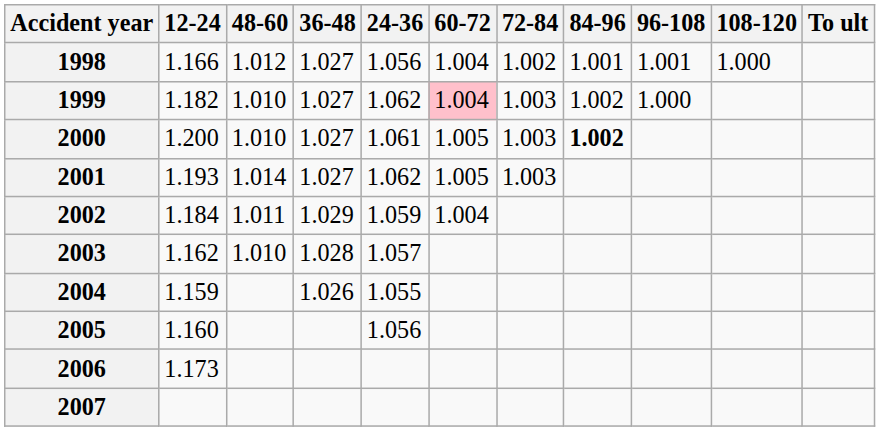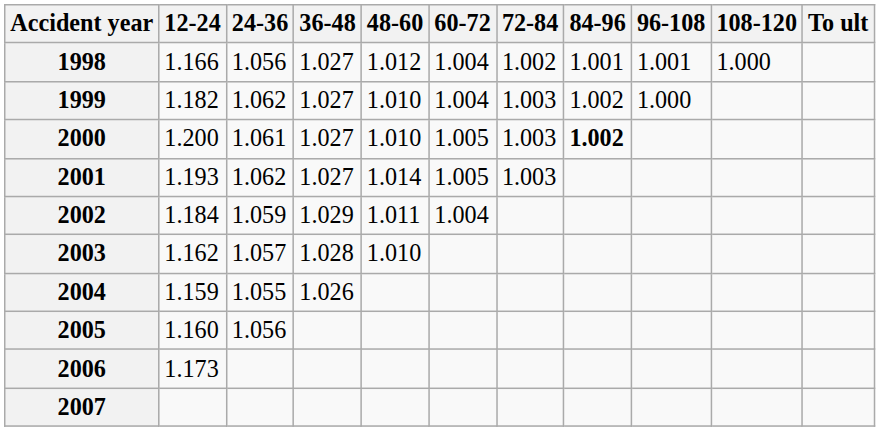 <table class="wikitable">
 <tr>
 <th>Accident year</th>
 <th>12-24</th>
+<th>24-36</th>
+<th>36-48</th>
 <th>48-60</th>
-<th>36-48</th>
-<th>24-36</th>
 <th>60-72</th>
 <th>72-84</th>
 <th>84-96</th>
 <th>96-108</th>
 <th>108-120</th>
 <th>To ult</th>
 </tr>
 <tr>
 <th>1998</th>
 <td>1.166</td>
+<td>1.056</td>
+<td>1.027</td>
 <td>1.012</td>
-<td>1.027</td>
-<td>1.056</td>
 <td>1.004</td>
 <td>1.002</td>
 <td>1.001</td>
 <td>1.001</td>
 <td>1.000</td>
 <td></td>
 </tr>
 <tr>
 <th>1999</th>
 <td>1.182</td>
+<td>1.062</td>
+<td>1.027</td>
 <td>1.010</td>
-<td>1.027</td>
-<td>1.062</td>
-<td style="background: pink;">1.004</td>
+<td>1.004</td>
 <td>1.003</td>
 <td>1.002</td>
 <td>1.000</td>
 <td></td>
 <td></td>
 </tr>
 <tr>
 <th>2000</th>
 <td>1.200</td>
+<td>1.061</td>
+<td>1.027</td>
 <td>1.010</td>
-<td>1.027</td>
-<td>1.061</td>
 <td>1.005</td>
 <td>1.003</td>
 <td><strong>1.002</strong></td>
 <td></td>
 <td></td>
 <td></td>
 </tr>
 <tr>
 <th>2001</th>
 <td>1.193</td>
+<td>1.062</td>
+<td>1.027</td>
 <td>1.014</td>
-<td>1.027</td>
-<td>1.062</td>
 <td>1.005</td>
 <td>1.003</td>
 <td></td>
 <td></td>
 <td></td>
 <td></td>
 </tr>
 <tr>
 <th>2002</th>
 <td>1.184</td>
+<td>1.059</td>
+<td>1.029</td>
 <td>1.011</td>
-<td>1.029</td>
-<td>1.059</td>
 <td>1.004</td>
 <td></td>
 <td></td>
 <td></td>
 <td></td>
 <td></td>
 </tr>
 <tr>
 <th>2003</th>
 <td>1.162</td>
+<td>1.057</td>
+<td>1.028</td>
 <td>1.010</td>
-<td>1.028</td>
-<td>1.057</td>
 <td></td>
 <td></td>
 <td></td>
 <td></td>
 <td></td>
 <td></td>
 </tr>
 <tr>
 <th>2004</th>
 <td>1.159</td>
+<td>1.055</td>
+<td>1.026</td>
 <td></td>
-<td>1.026</td>
-<td>1.055</td>
 <td></td>
 <td></td>
 <td></td>
 <td></td>
 <td></td>
 <td></td>
 </tr>
 <tr>
 <th>2005</th>
 <td>1.160</td>
+<td>1.056</td>
 <td></td>
 <td></td>
-<td>1.056</td>
 <td></td>
 <td></td>
 <td></td>
 <td></td>
 <td></td>
 <td></td>
 </tr>
 <tr>
 <th>2006</th>
 <td>1.173</td>
 <td></td>
 <td></td>
 <td></td>
 <td></td>
 <td></td>
 <td></td>
 <td></td>
 <td></td>
 <td></td>
 </tr>
 <tr>
 <th>2007</th>
 <td></td>
 <td></td>
 <td></td>
 <td></td>
 <td></td>
 <td></td>
 <td></td>
 <td></td>
 <td></td>
 <td></td>
 </tr>
 </table>
